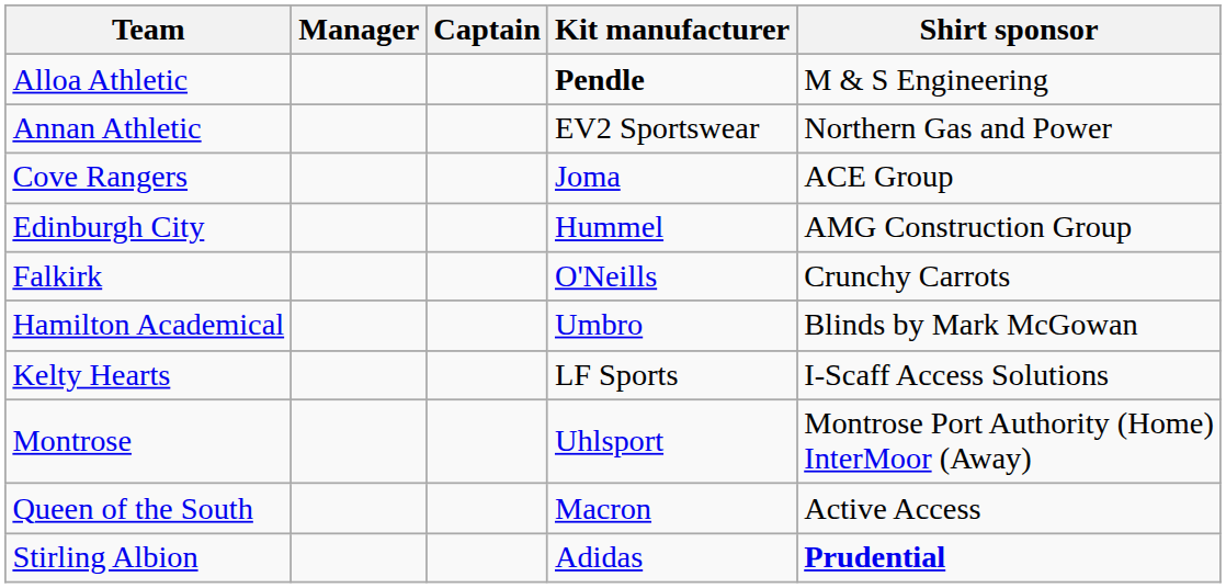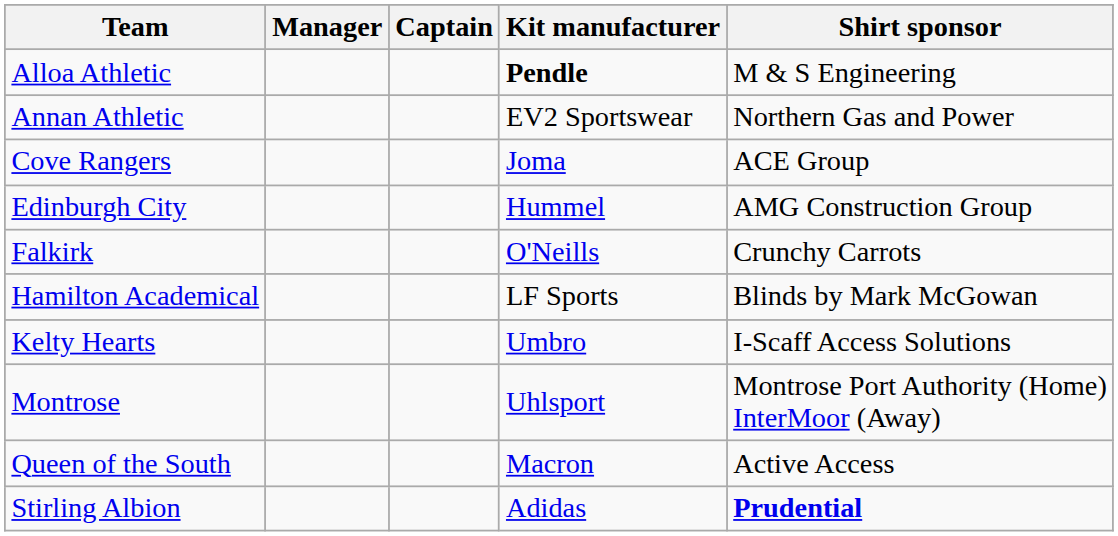 <table class="wikitable sortable">
 <tr>
 <th>Team</th>
 <th>Manager</th>
 <th>Captain</th>
 <th>Kit manufacturer</th>
 <th>Shirt sponsor</th>
 </tr>
 <tr>
 <td><a href='#'>Alloa Athletic</a></td>
 <td> </td>
 <td> </td>
 <td><strong>Pendle</strong></td>
 <td>M & S Engineering</td>
 </tr>
 <tr>
 <td><a href='#'>Annan Athletic</a></td>
 <td> </td>
 <td> </td>
 <td>EV2 Sportswear</td>
 <td>Northern Gas and Power</td>
 </tr>
 <tr>
 <td><a href='#'>Cove Rangers</a></td>
 <td> </td>
 <td> </td>
 <td><a href='#'>Joma</a></td>
 <td>ACE Group</td>
 </tr>
 <tr>
 <td><a href='#'>Edinburgh City</a></td>
 <td> </td>
 <td> </td>
 <td><a href='#'>Hummel</a></td>
 <td>AMG Construction Group</td>
 </tr>
 <tr>
 <td><a href='#'>Falkirk</a></td>
 <td> </td>
 <td> </td>
 <td><a href='#'>O'Neills</a></td>
 <td>Crunchy Carrots</td>
 </tr>
 <tr>
 <td><a href='#'>Hamilton Academical</a></td>
 <td> </td>
 <td> </td>
-<td><a href='#'>Umbro</a></td>
+<td>LF Sports</td>
 <td>Blinds by Mark McGowan</td>
 </tr>
 <tr>
 <td><a href='#'>Kelty Hearts</a></td>
 <td> </td>
 <td> </td>
-<td>LF Sports</td>
+<td><a href='#'>Umbro</a></td>
 <td>I-Scaff Access Solutions</td>
 </tr>
 <tr>
 <td><a href='#'>Montrose</a></td>
 <td> </td>
 <td> </td>
 <td><a href='#'>Uhlsport</a></td>
 <td>Montrose Port Authority (Home)<br><a href='#'>InterMoor</a> (Away)</td>
 </tr>
 <tr>
 <td><a href='#'>Queen of the South</a></td>
 <td> </td>
 <td> </td>
 <td><a href='#'>Macron</a></td>
 <td>Active Access</td>
 </tr>
 <tr>
 <td><a href='#'>Stirling Albion</a></td>
 <td> </td>
 <td> </td>
 <td><a href='#'>Adidas</a></td>
 <td><strong><a href='#'>Prudential</a></strong></td>
 </tr>
 </table>
